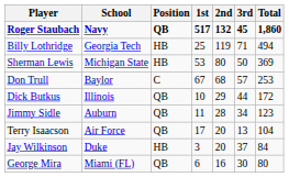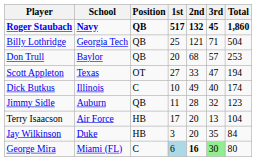 <table class="wikitable">
 <tr>
 <th>Player</th>
 <th>School</th>
 <th>Position</th>
 <th>1st</th>
 <th>2nd</th>
 <th>3rd</th>
 <th>Total</th>
 </tr>
 <tr>
 <td><strong><a href='#'>Roger Staubach</a></strong></td>
 <td><strong><a href='#'>Navy</a></strong></td>
 <td><strong>QB</strong></td>
 <td><strong>517</strong></td>
 <td><strong>132</strong></td>
 <td><strong>45</strong></td>
 <td><strong>1,860</strong></td>
 </tr>
 <tr>
 <td><a href='#'>Billy Lothridge</a></td>
 <td><a href='#'>Georgia Tech</a></td>
-<td>HB</td>
+<td>QB</td>
 <td>25</td>
-<td>119</td>
+<td>121</td>
 <td>71</td>
-<td>494</td>
-</tr>
-<tr>
-<td><a href='#'>Sherman Lewis</a></td>
-<td><a href='#'>Michigan State</a></td>
-<td>HB</td>
-<td>53</td>
-<td>80</td>
-<td>50</td>
-<td>369</td>
+<td>504</td>
 </tr>
 <tr>
 <td><a href='#'>Don Trull</a></td>
 <td><a href='#'>Baylor</a></td>
-<td>C</td>
-<td>67</td>
+<td>QB</td>
+<td>20</td>
 <td>68</td>
 <td>57</td>
 <td>253</td>
 </tr>
 <tr>
+<td><a href='#'>Scott Appleton</a></td>
+<td><a href='#'>Texas</a></td>
+<td>OT</td>
+<td>27</td>
+<td>33</td>
+<td>47</td>
+<td>194</td>
+</tr>
+<tr>
 <td><a href='#'>Dick Butkus</a></td>
 <td><a href='#'>Illinois</a></td>
-<td>QB</td>
+<td>C</td>
 <td>10</td>
-<td>29</td>
-<td>44</td>
-<td>172</td>
+<td>49</td>
+<td>40</td>
+<td>174</td>
 </tr>
 <tr>
 <td><a href='#'>Jimmy Sidle</a></td>
 <td><a href='#'>Auburn</a></td>
 <td>QB</td>
 <td>11</td>
 <td>28</td>
-<td>34</td>
+<td>32</td>
 <td>123</td>
 </tr>
 <tr>
 <td>Terry Isaacson</td>
 <td><a href='#'>Air Force</a></td>
-<td>QB</td>
+<td>HB</td>
 <td>17</td>
 <td>20</td>
 <td>13</td>
 <td>104</td>
 </tr>
 <tr>
 <td><a href='#'>Jay Wilkinson</a></td>
 <td><a href='#'>Duke</a></td>
 <td>HB</td>
 <td>3</td>
 <td>20</td>
-<td>37</td>
+<td>35</td>
 <td>84</td>
 </tr>
 <tr>
 <td><a href='#'>George Mira</a></td>
 <td><a href='#'>Miami (FL)</a></td>
-<td>QB</td>
-<td>6</td>
-<td>16</td>
-<td>30</td>
+<td>C</td>
+<td style="background: lightblue;">6</td>
+<td><strong>16</strong></td>
+<td style="background: lightgreen;">30</td>
 <td>80</td>
 </tr>
 </table>
